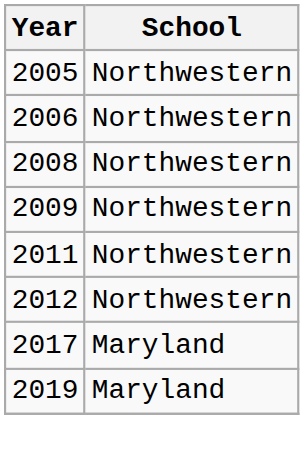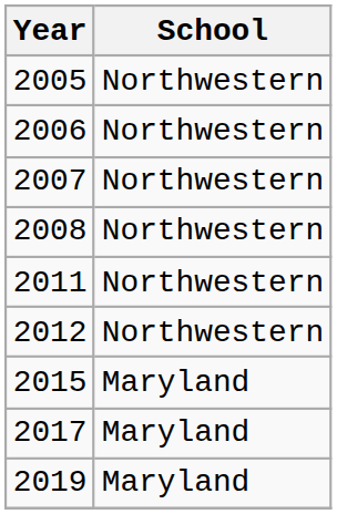 <table class="wikitable">
 <tr>
 <th>Year</th>
 <th>School</th>
 </tr>
 <tr>
 <td>2005</td>
 <td>Northwestern</td>
 </tr>
 <tr>
 <td>2006</td>
 <td>Northwestern</td>
 </tr>
 <tr>
-<td>2008</td>
+<td>2007</td>
 <td>Northwestern</td>
 </tr>
 <tr>
-<td>2009</td>
+<td>2008</td>
 <td>Northwestern</td>
 </tr>
 <tr>
 <td>2011</td>
 <td>Northwestern</td>
 </tr>
 <tr>
 <td>2012</td>
 <td>Northwestern</td>
+</tr>
+<tr>
+<td>2015</td>
+<td>Maryland</td>
 </tr>
 <tr>
 <td>2017</td>
 <td>Maryland</td>
 </tr>
 <tr>
 <td>2019</td>
 <td>Maryland</td>
 </tr>
 <tr>
 </tr>
 </table>
